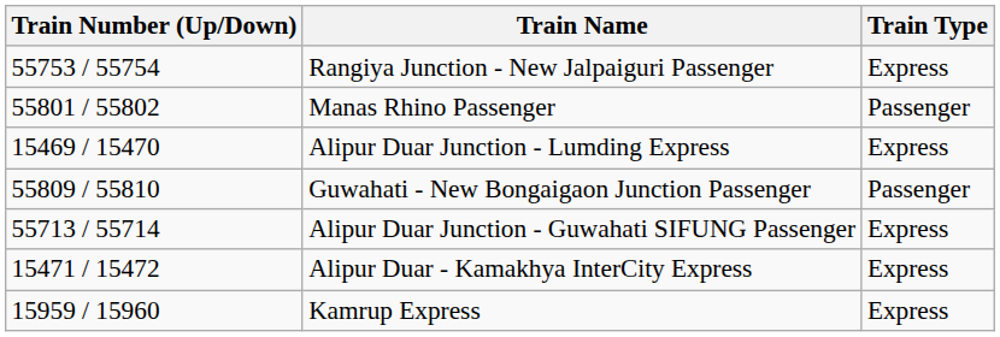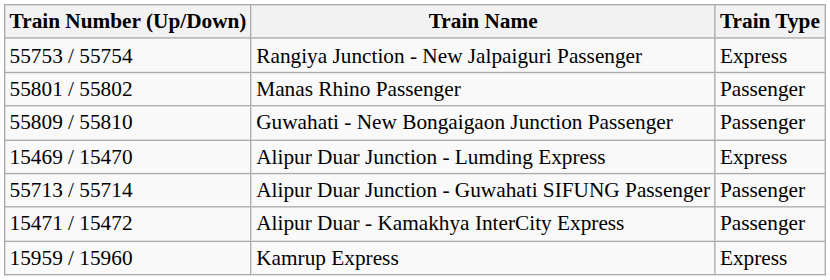 <table class="wikitable">
 <tr>
 <th>Train Number (Up/Down)</th>
 <th>Train Name</th>
 <th>Train Type</th>
 </tr>
 <tr>
 <td>55753 / 55754</td>
 <td>Rangiya Junction - New Jalpaiguri Passenger</td>
 <td>Express</td>
 </tr>
 <tr>
 <td>55801 / 55802</td>
 <td>Manas Rhino Passenger</td>
 <td>Passenger</td>
 </tr>
 <tr>
+<td>55809 / 55810</td>
+<td>Guwahati - New Bongaigaon Junction Passenger</td>
+<td>Passenger</td>
+</tr>
+<tr>
 <td>15469 / 15470</td>
 <td>Alipur Duar Junction - Lumding Express</td>
 <td>Express</td>
 </tr>
 <tr>
-<td>55809 / 55810</td>
-<td>Guwahati - New Bongaigaon Junction Passenger</td>
-<td>Passenger</td>
-</tr>
-<tr>
 <td>55713 / 55714</td>
 <td>Alipur Duar Junction - Guwahati SIFUNG Passenger</td>
-<td>Express</td>
+<td>Passenger</td>
 </tr>
 <tr>
 <td>15471 / 15472</td>
 <td>Alipur Duar - Kamakhya InterCity Express</td>
-<td>Express</td>
+<td>Passenger</td>
 </tr>
 <tr>
 <td>15959 / 15960</td>
 <td>Kamrup Express</td>
 <td>Express</td>
 </tr>
 </table>
